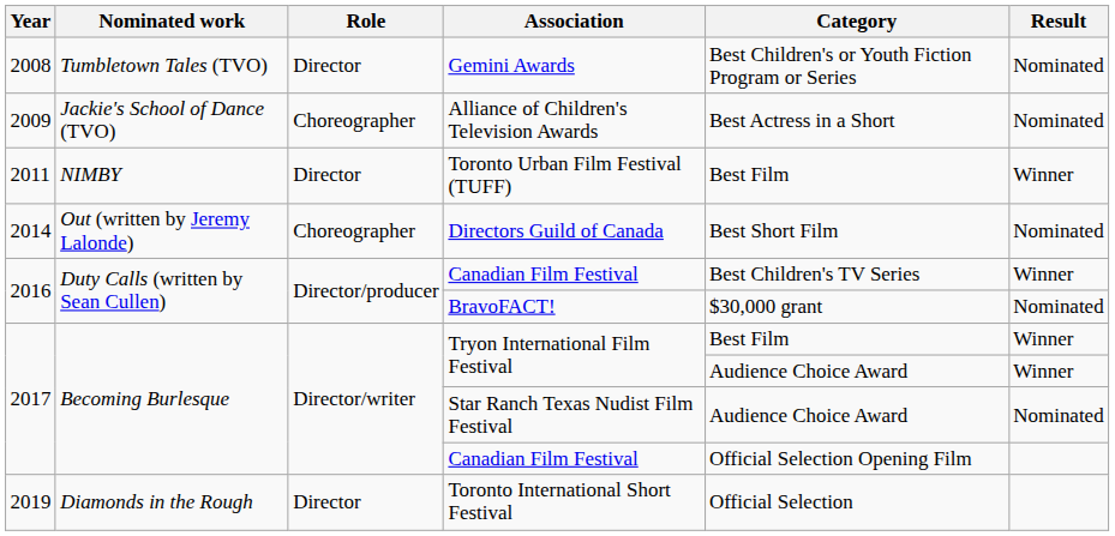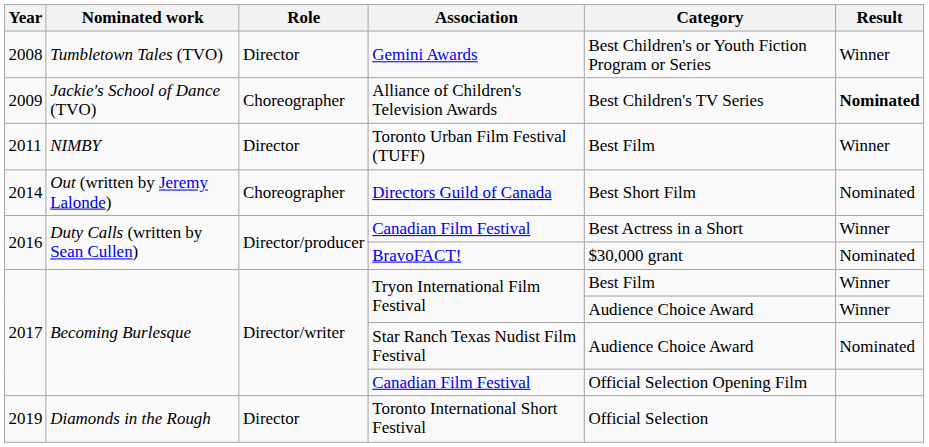 <table class="wikitable sortable">
 <tr>
 <th>Year</th>
 <th>Nominated work</th>
 <th>Role</th>
 <th>Association</th>
 <th>Category</th>
 <th>Result</th>
 </tr>
 <tr>
 <td>2008</td>
 <td><em>Tumbletown Tales</em> (TVO)</td>
 <td>Director</td>
 <td><a href='#'>Gemini Awards</a></td>
 <td>Best Children's or Youth Fiction Program or Series</td>
-<td>Nominated</td>
+<td>Winner</td>
 </tr>
 <tr>
 <td>2009</td>
 <td><em>Jackie's School of Dance</em> (TVO)</td>
 <td>Choreographer</td>
 <td>Alliance of Children's Television Awards</td>
-<td>Best Actress in a Short</td>
-<td>Nominated</td>
+<td>Best Children's TV Series</td>
+<td><strong>Nominated</strong></td>
 </tr>
 <tr>
 <td>2011</td>
 <td><em>NIMBY</em></td>
 <td>Director</td>
 <td>Toronto Urban Film Festival (TUFF)</td>
 <td>Best Film</td>
 <td>Winner</td>
 </tr>
 <tr>
 <td>2014</td>
 <td><em>Out</em> (written by <a href='#'>Jeremy Lalonde</a>)</td>
 <td>Choreographer</td>
 <td><a href='#'>Directors Guild of Canada</a></td>
 <td>Best Short Film</td>
 <td>Nominated</td>
 </tr>
 <tr>
 <td rowspan="2">2016</td>
 <td rowspan="2"><em>Duty Calls</em> (written by <a href='#'>Sean Cullen</a>)</td>
 <td rowspan="2">Director/producer</td>
 <td><a href='#'>Canadian Film Festival</a></td>
-<td>Best Children's TV Series</td>
+<td>Best Actress in a Short</td>
 <td>Winner</td>
 </tr>
 <tr>
 <td><a href='#'>BravoFACT!</a></td>
 <td>$30,000 grant</td>
 <td>Nominated</td>
 </tr>
 <tr>
 <td rowspan="4">2017</td>
 <td rowspan="4"><em>Becoming Burlesque</em></td>
 <td rowspan="4">Director/writer</td>
 <td rowspan="2">Tryon International Film Festival</td>
 <td>Best Film</td>
 <td>Winner</td>
 </tr>
 <tr>
 <td>Audience Choice Award</td>
 <td>Winner</td>
 </tr>
 <tr>
 <td rowspan="1">Star Ranch Texas Nudist Film Festival</td>
 <td>Audience Choice Award</td>
 <td>Nominated</td>
 </tr>
 <tr>
 <td><a href='#'>Canadian Film Festival</a></td>
 <td>Official Selection Opening Film</td>
 <td></td>
 </tr>
 <tr>
 <td>2019</td>
 <td><em>Diamonds in the Rough</em></td>
 <td>Director</td>
 <td>Toronto International Short Festival</td>
 <td>Official Selection</td>
 <td></td>
 </tr>
 </table>
